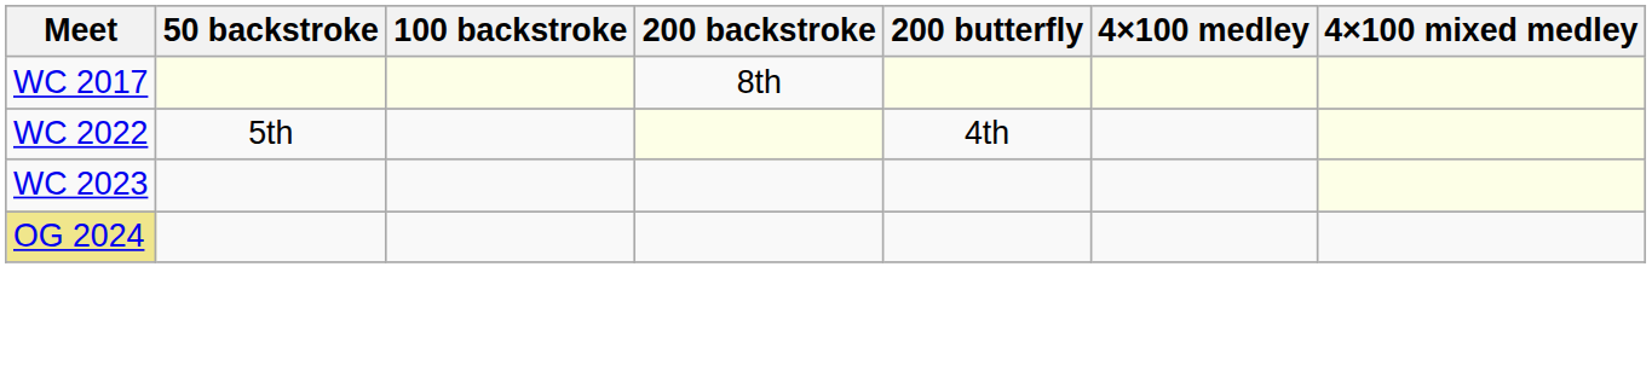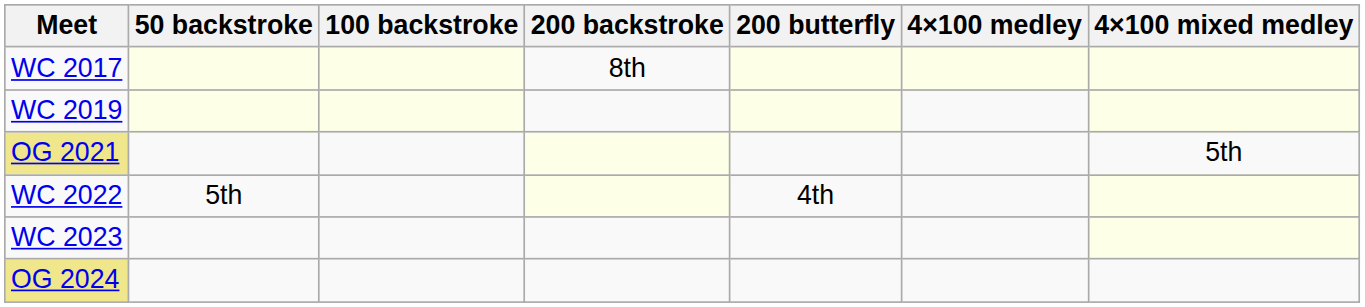 <table class="sortable wikitable">
 <tr>
 <th>Meet</th>
 <th class="unsortable">50 backstroke</th>
 <th class="unsortable">100 backstroke</th>
 <th class="unsortable">200 backstroke</th>
 <th class="unsortable">200 butterfly</th>
 <th class="unsortable">4×100 medley</th>
 <th class="unsortable">4×100 mixed medley</th>
 </tr>
 <tr>
 <td><a href='#'>WC 2017</a></td>
 <td style="background:#fdffe7"></td>
 <td style="background:#fdffe7"></td>
 <td align="center">8th</td>
 <td style="background:#fdffe7"></td>
 <td style="background:#fdffe7"></td>
 <td style="background:#fdffe7"></td>
+</tr>
+<tr>
+<td><a href='#'>WC 2019</a></td>
+<td style="background:#fdffe7"></td>
+<td style="background:#fdffe7"></td>
+<td align="center"></td>
+<td style="background:#fdffe7"></td>
+<td align="center"></td>
+<td style="background:#fdffe7"></td>
+</tr>
+<tr>
+<td style="background:#f0e68c"><a href='#'>OG 2021</a></td>
+<td></td>
+<td align="center"></td>
+<td style="background:#fdffe7"></td>
+<td align="center"></td>
+<td align="center"></td>
+<td align="center">5th</td>
 </tr>
 <tr>
 <td><a href='#'>WC 2022</a></td>
 <td align="center">5th</td>
 <td align="center"></td>
 <td style="background:#fdffe7"></td>
 <td align="center">4th</td>
 <td align="center"></td>
 <td style="background:#fdffe7"></td>
 </tr>
 <tr>
 <td><a href='#'>WC 2023</a></td>
 <td align="center"></td>
 <td align="center"></td>
 <td align="center"></td>
 <td align="center"></td>
 <td align="center"></td>
 <td style="background:#fdffe7"></td>
 </tr>
 <tr>
 <td style="background:#f0e68c"><a href='#'>OG 2024</a></td>
 <td></td>
 <td align="center"></td>
 <td align="center"></td>
 <td align="center"></td>
 <td align="center"></td>
 <td align="center"></td>
 </tr>
 </table>
